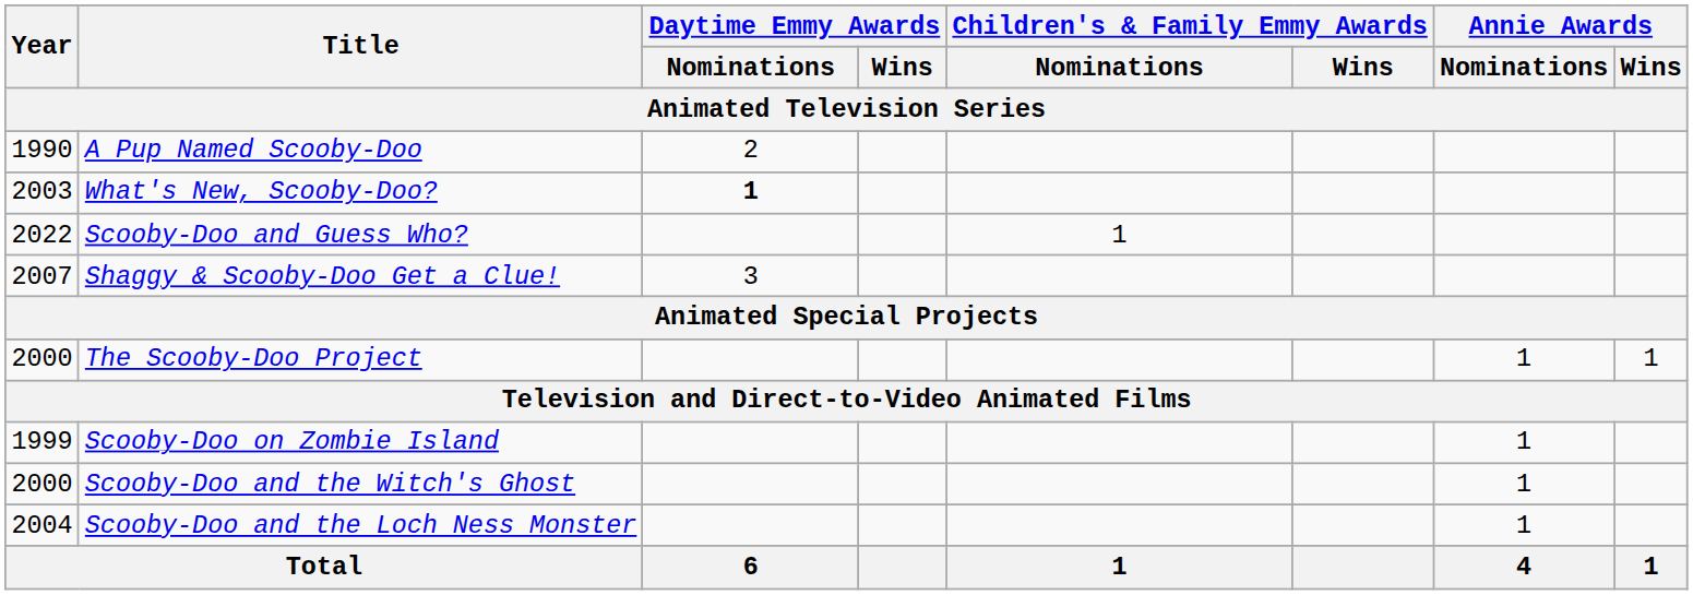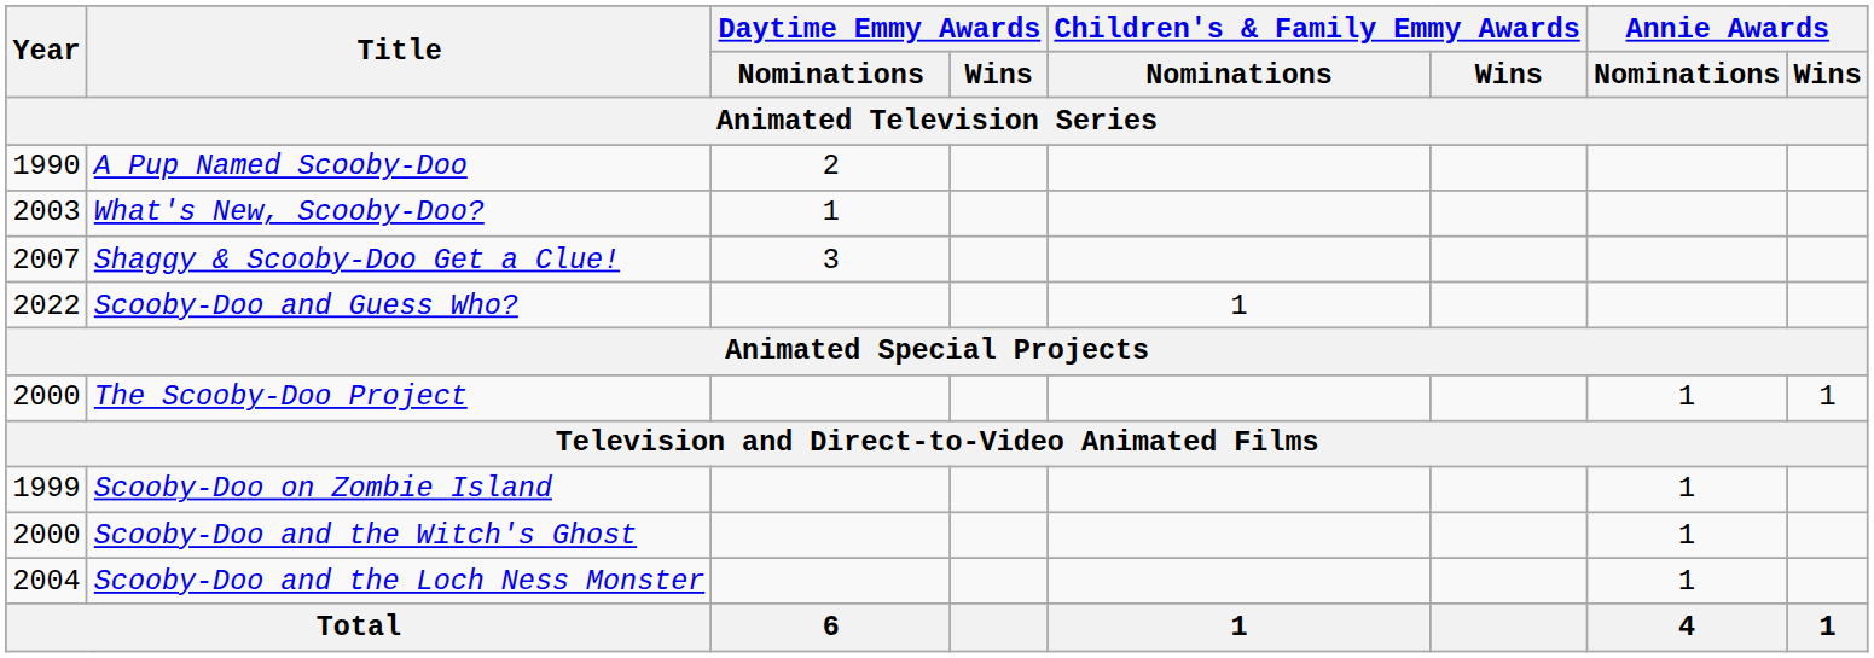 <table class="wikitable plainrowheaders">
 <tr>
 <th rowspan="2"><strong>Year</strong></th>
 <th rowspan="2"><strong>Title</strong></th>
 <th colspan="2"><a href='#'>Daytime Emmy Awards</a></th>
 <th colspan="2"><a href='#'>Children's & Family Emmy Awards</a></th>
 <th colspan="2"><a href='#'>Annie Awards</a></th>
 </tr>
 <tr>
 <th>Nominations</th>
 <th>Wins</th>
 <th>Nominations</th>
 <th>Wins</th>
 <th>Nominations</th>
 <th>Wins</th>
 </tr>
 <tr>
 <th colspan="8">Animated Television Series</th>
 </tr>
 <tr>
 <td>1990</td>
 <td><em><a href='#'>A Pup Named Scooby-Doo</a></em></td>
 <td align=center>2</td>
 <td></td>
 <td></td>
 <td></td>
 <td></td>
 <td></td>
 </tr>
 <tr>
 <td>2003</td>
 <td><em><a href='#'>What's New, Scooby-Doo?</a></em></td>
-<td align=center><strong>1</strong></td>
+<td align=center>1</td>
+<td></td>
+<td></td>
+<td></td>
+<td></td>
+<td></td>
+</tr>
+<tr>
+<td>2007</td>
+<td><em><a href='#'>Shaggy & Scooby-Doo Get a Clue!</a></em></td>
+<td align=center>3</td>
 <td></td>
 <td></td>
 <td></td>
 <td></td>
 <td></td>
 </tr>
 <tr>
 <td>2022</td>
 <td><em><a href='#'>Scooby-Doo and Guess Who?</a></em></td>
 <td></td>
 <td></td>
 <td align=center>1</td>
-<td></td>
-<td></td>
-<td></td>
-</tr>
-<tr>
-<td>2007</td>
-<td><em><a href='#'>Shaggy & Scooby-Doo Get a Clue!</a></em></td>
-<td align=center>3</td>
-<td></td>
-<td></td>
 <td></td>
 <td></td>
 <td></td>
 </tr>
 <tr>
 <th colspan="8">Animated Special Projects</th>
 </tr>
 <tr>
 <td>2000</td>
 <td><em><a href='#'>The Scooby-Doo Project</a></em></td>
 <td></td>
 <td></td>
 <td></td>
 <td></td>
 <td align=center>1</td>
 <td align=center>1</td>
 </tr>
 <tr>
 <th colspan="8">Television and Direct-to-Video Animated Films</th>
 </tr>
 <tr>
 <td>1999</td>
 <td><em><a href='#'>Scooby-Doo on Zombie Island</a></em></td>
 <td></td>
 <td></td>
 <td></td>
 <td></td>
 <td align=center>1</td>
 <td></td>
 </tr>
 <tr>
 <td>2000</td>
 <td><a href='#'><em>Scooby-Doo and the Witch's Ghost</em></a></td>
 <td></td>
 <td></td>
 <td></td>
 <td></td>
 <td align=center>1</td>
 <td></td>
 </tr>
 <tr>
 <td>2004</td>
 <td><a href='#'><em>Scooby-Doo and the Loch Ness Monster</em></a></td>
 <td></td>
 <td></td>
 <td></td>
 <td></td>
 <td align=center>1</td>
 <td></td>
 </tr>
 <tr>
 <th colspan="2">Total</th>
 <th>6</th>
 <th></th>
 <th>1</th>
 <th></th>
 <th>4</th>
 <th>1</th>
 </tr>
 </table>
